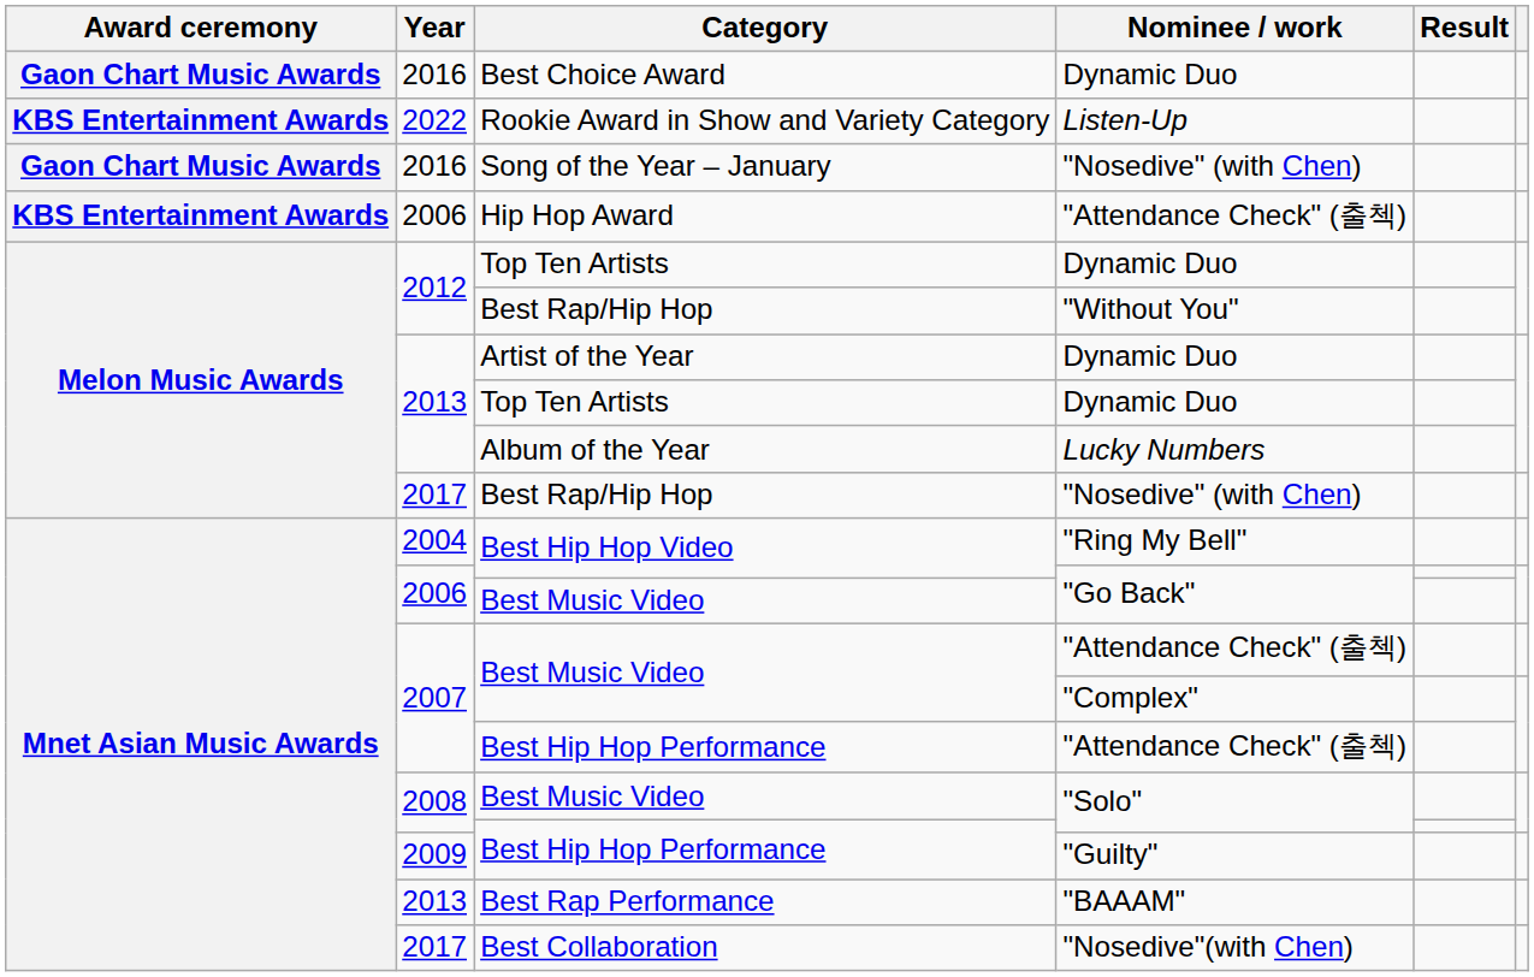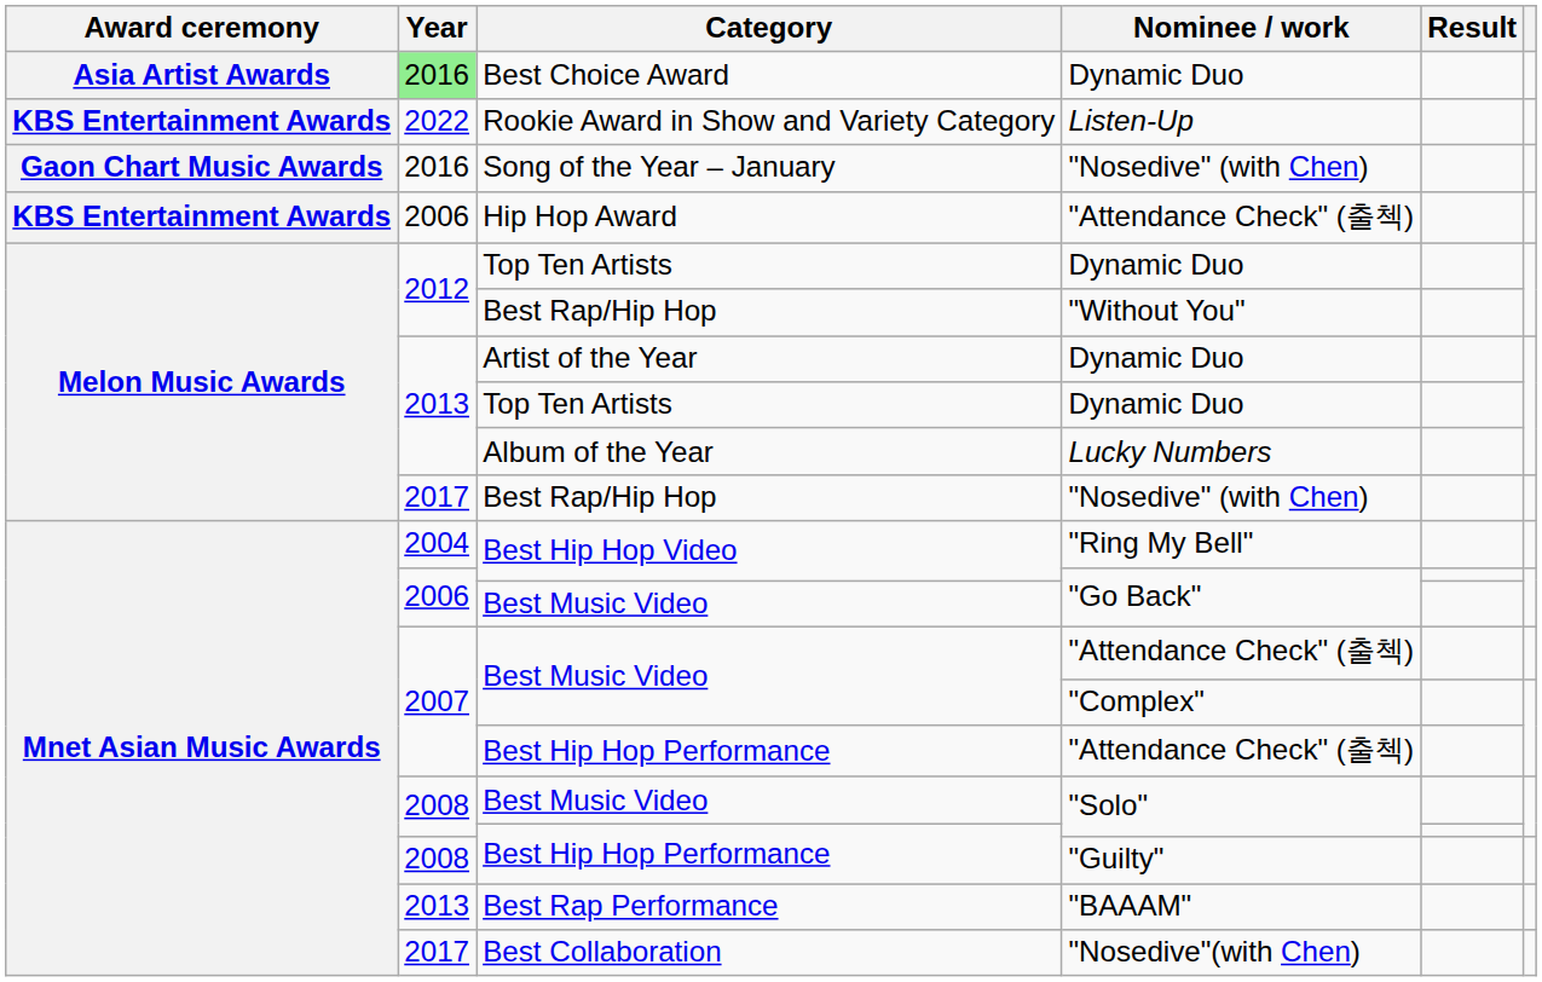 <table class="wikitable sortable plainrowheaders">
 <tr>
 <th scope="col">Award ceremony</th>
 <th scope="col">Year</th>
 <th scope="col">Category</th>
 <th scope="col">Nominee / work</th>
 <th scope="col">Result</th>
 <th scope="col" class="unsortable"></th>
 </tr>
 <tr>
-<th scope="row"><a href='#'>Gaon Chart Music Awards</a></th>
-<td style="text-align:center">2016</td>
+<th scope="row"><a href='#'>Asia Artist Awards</a></th>
+<td style="background: lightgreen; text-align:center">2016</td>
 <td>Best Choice Award</td>
 <td>Dynamic Duo</td>
 <td></td>
 <td style="text-align:center"></td>
 </tr>
 <tr>
 <th scope="row" rowspan="1"><a href='#'>KBS Entertainment Awards</a></th>
 <td style="text-align:center" rowspan="1"><a href='#'>2022</a></td>
 <td>Rookie Award in Show and Variety Category</td>
 <td><em>Listen-Up</em></td>
 <td></td>
 <td style="text-align:center"></td>
 </tr>
 <tr>
 <th scope="row"><a href='#'>Gaon Chart Music Awards</a></th>
 <td style="text-align:center">2016</td>
 <td>Song of the Year – January</td>
 <td>"Nosedive" (with <a href='#'>Chen</a>)</td>
 <td></td>
 <td></td>
 </tr>
 <tr>
 <th scope="row" rowspan="1"><a href='#'>KBS Entertainment Awards</a></th>
 <td style="text-align:center">2006</td>
 <td>Hip Hop Award</td>
 <td>"Attendance Check" (출첵)</td>
 <td></td>
 <td style="text-align:center"></td>
 </tr>
 <tr>
 <th scope="row" rowspan="6"><a href='#'>Melon Music Awards</a></th>
 <td rowspan="2" style="text-align:center"><a href='#'>2012</a></td>
 <td>Top Ten Artists</td>
 <td>Dynamic Duo</td>
 <td></td>
 <td rowspan="2" style="text-align:center"></td>
 </tr>
 <tr>
 <td>Best Rap/Hip Hop</td>
 <td>"Without You"</td>
 <td></td>
 </tr>
 <tr>
 <td rowspan="3" style="text-align:center"><a href='#'>2013</a></td>
 <td>Artist of the Year</td>
 <td>Dynamic Duo</td>
 <td></td>
 <td rowspan="3" style="text-align:center"></td>
 </tr>
 <tr>
 <td>Top Ten Artists</td>
 <td>Dynamic Duo</td>
 <td></td>
 </tr>
 <tr>
 <td>Album of the Year</td>
 <td><em>Lucky Numbers</em></td>
 <td></td>
 </tr>
 <tr>
 <td style="text-align:center"><a href='#'>2017</a></td>
 <td>Best Rap/Hip Hop</td>
 <td>"Nosedive" (with <a href='#'>Chen</a>)</td>
 <td></td>
 <td></td>
 </tr>
 <tr>
 <th scope="row" rowspan="11"><a href='#'>Mnet Asian Music Awards</a></th>
 <td style="text-align:center"><a href='#'>2004</a></td>
 <td rowspan="2"><a href='#'>Best Hip Hop Video</a></td>
 <td>"Ring My Bell"</td>
 <td></td>
 <td style="text-align:center"></td>
 </tr>
 <tr>
 <td rowspan="2" style="text-align:center"><a href='#'>2006</a></td>
 <td rowspan="2">"Go Back"</td>
 <td></td>
 <td rowspan="2" style="text-align:center"></td>
 </tr>
 <tr>
 <td><a href='#'>Best Music Video</a></td>
 <td></td>
 </tr>
 <tr>
 <td rowspan="3" style="text-align:center"><a href='#'>2007</a></td>
 <td rowspan="2"><a href='#'>Best Music Video</a></td>
 <td>"Attendance Check" (출첵)</td>
 <td></td>
 <td style="text-align:center"></td>
 </tr>
 <tr>
 <td>"Complex"</td>
 <td></td>
 <td rowspan="2" style="text-align:center"></td>
 </tr>
 <tr>
 <td><a href='#'>Best Hip Hop Performance</a></td>
 <td>"Attendance Check" (출첵)</td>
 <td></td>
 </tr>
 <tr>
 <td rowspan="2" style="text-align:center"><a href='#'>2008</a></td>
 <td><a href='#'>Best Music Video</a></td>
 <td rowspan="2">"Solo"</td>
 <td></td>
 <td rowspan="2" style="text-align:center"></td>
 </tr>
 <tr>
 <td rowspan="2"><a href='#'>Best Hip Hop Performance</a></td>
 <td></td>
 </tr>
 <tr>
-<td style="text-align:center"><a href='#'>2009</a></td>
+<td style="text-align:center"><a href='#'>2008</a></td>
 <td>"Guilty"</td>
 <td></td>
 <td style="text-align:center"></td>
 </tr>
 <tr>
 <td style="text-align:center"><a href='#'>2013</a></td>
 <td><a href='#'>Best Rap Performance</a></td>
 <td>"BAAAM"</td>
 <td></td>
 <td style="text-align:center"></td>
 </tr>
 <tr>
 <td style="text-align:center"><a href='#'>2017</a></td>
 <td><a href='#'>Best Collaboration</a></td>
 <td>"Nosedive"(with <a href='#'>Chen</a>)</td>
 <td></td>
 <td></td>
 </tr>
 </table>
